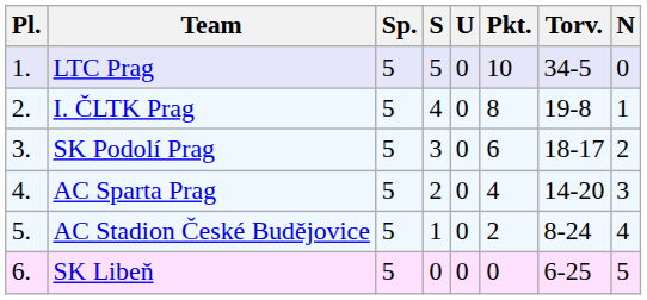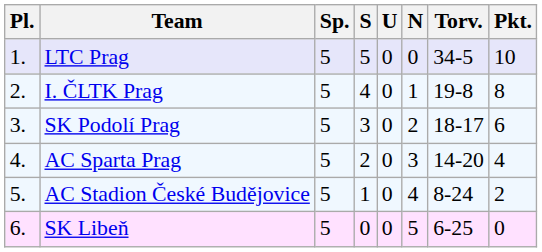 <table class="wikitable">
 <tr>
 <th>Pl.</th>
 <th>Team</th>
 <th>Sp.</th>
 <th>S</th>
 <th>U</th>
+<th>N</th>
+<th>Torv.</th>
 <th>Pkt.</th>
-<th>Torv.</th>
-<th>N</th>
 </tr>
 <tr bgcolor="#e6e6fa">
 <td>1.</td>
 <td><a href='#'>LTC Prag</a></td>
 <td>5</td>
 <td>5</td>
 <td>0</td>
+<td>0</td>
+<td>34-5</td>
 <td>10</td>
-<td>34-5</td>
-<td>0</td>
 </tr>
 <tr bgcolor="#f0f8ff">
 <td>2.</td>
 <td><a href='#'>I. ČLTK Prag</a></td>
 <td>5</td>
 <td>4</td>
 <td>0</td>
+<td>1</td>
+<td>19-8</td>
 <td>8</td>
-<td>19-8</td>
-<td>1</td>
 </tr>
 <tr bgcolor="#f0f8ff">
 <td>3.</td>
 <td><a href='#'>SK Podolí Prag</a></td>
 <td>5</td>
 <td>3</td>
 <td>0</td>
+<td>2</td>
+<td>18-17</td>
 <td>6</td>
-<td>18-17</td>
-<td>2</td>
 </tr>
 <tr bgcolor="#f0f8ff">
 <td>4.</td>
 <td><a href='#'>AC Sparta Prag</a></td>
 <td>5</td>
 <td>2</td>
 <td>0</td>
+<td>3</td>
+<td>14-20</td>
 <td>4</td>
-<td>14-20</td>
-<td>3</td>
 </tr>
 <tr bgcolor="#f0f8ff">
 <td>5.</td>
 <td><a href='#'>AC Stadion České Budějovice</a></td>
 <td>5</td>
 <td>1</td>
 <td>0</td>
+<td>4</td>
+<td>8-24</td>
 <td>2</td>
-<td>8-24</td>
-<td>4</td>
 </tr>
 <tr bgcolor="#FFE1FF">
 <td>6.</td>
 <td><a href='#'>SK Libeň</a></td>
 <td>5</td>
 <td>0</td>
 <td>0</td>
+<td>5</td>
+<td>6-25</td>
 <td>0</td>
-<td>6-25</td>
-<td>5</td>
 </tr>
 </table>
